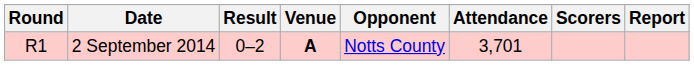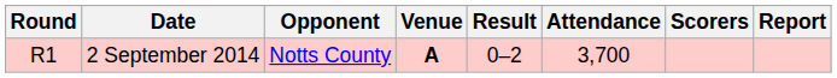 <table class="wikitable" style="font-size:100%; text-align:center">
 <tr>
 <th>Round</th>
 <th>Date</th>
+<th>Opponent</th>
+<th>Venue</th>
 <th>Result</th>
-<th>Venue</th>
-<th>Opponent</th>
 <th>Attendance</th>
 <th>Scorers</th>
 <th>Report</th>
 </tr>
 <tr style="background: #FFCCCC;">
 <td>R1</td>
 <td>2 September 2014</td>
+<td><a href='#'>Notts County</a></td>
+<td><strong>A</strong></td>
 <td>0–2</td>
-<td><strong>A</strong></td>
-<td><a href='#'>Notts County</a></td>
-<td>3,701</td>
+<td>3,700</td>
 <td></td>
 <td></td>
 </tr>
 </table>
